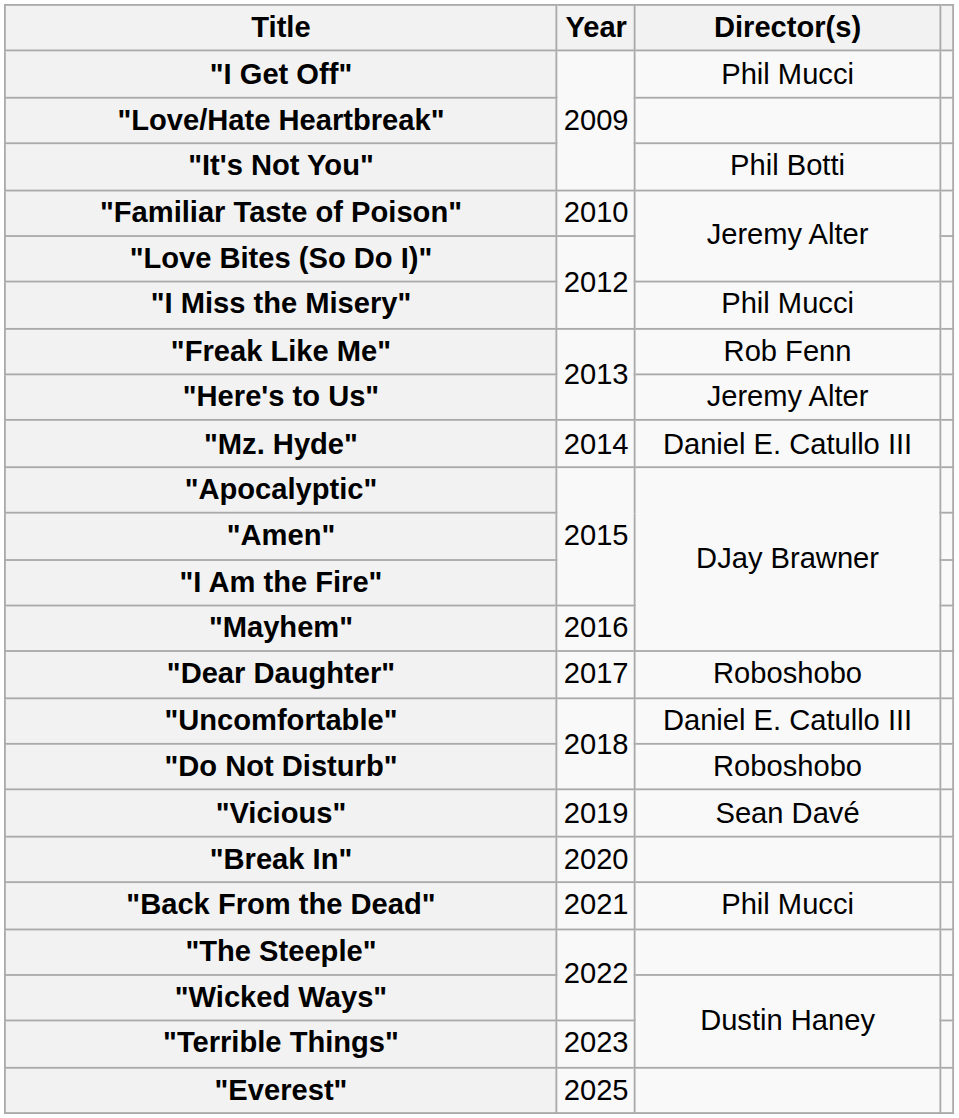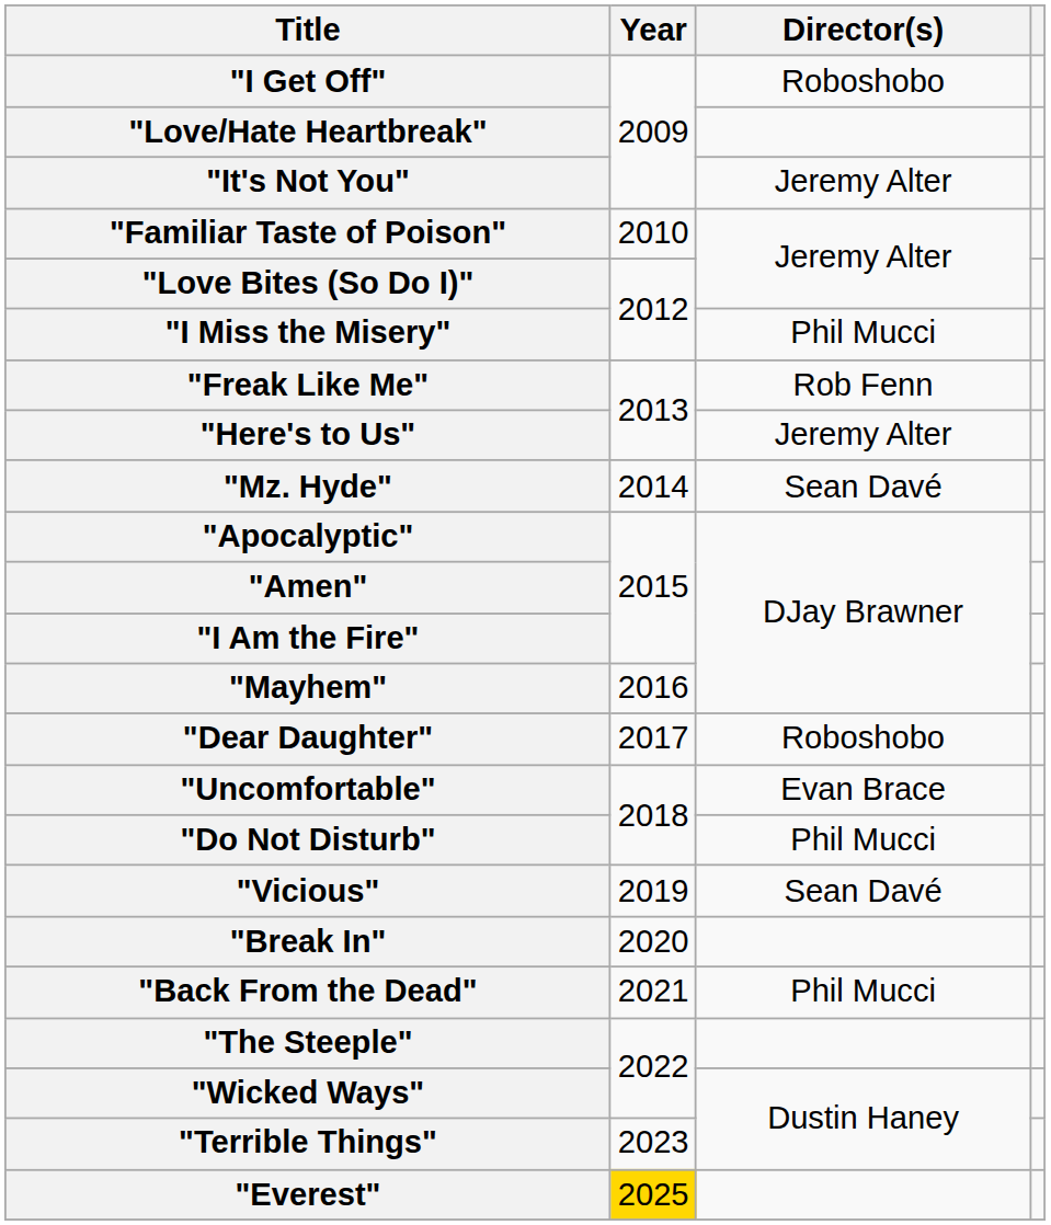 <table class="wikitable plainrowheaders" style="text-align:center;">
 <tr>
 <th scope="col" style="width:18.5em;">Title</th>
 <th scope="col">Year</th>
 <th scope="col" style="width:10em;">Director(s)</th>
 <th scope="col"></th>
 </tr>
 <tr>
 <th scope="row">"I Get Off"</th>
 <td rowspan="3">2009</td>
-<td>Phil Mucci</td>
+<td>Roboshobo</td>
 <td></td>
 </tr>
 <tr>
 <th scope="row">"Love/Hate Heartbreak"</th>
 <td></td>
 <td></td>
 </tr>
 <tr>
 <th scope="row">"It's Not You"</th>
-<td>Phil Botti</td>
+<td>Jeremy Alter</td>
 <td></td>
 </tr>
 <tr>
 <th scope="row">"Familiar Taste of Poison"</th>
 <td>2010</td>
 <td rowspan="2">Jeremy Alter</td>
 <td></td>
 </tr>
 <tr>
 <th scope="row">"Love Bites (So Do I)"</th>
 <td rowspan="2">2012</td>
 <td></td>
 </tr>
 <tr>
 <th scope="row">"I Miss the Misery"</th>
 <td>Phil Mucci</td>
 <td></td>
 </tr>
 <tr>
 <th scope="row">"Freak Like Me"</th>
 <td rowspan="2">2013</td>
 <td>Rob Fenn</td>
 <td></td>
 </tr>
 <tr>
 <th scope="row">"Here's to Us"</th>
 <td>Jeremy Alter</td>
 <td></td>
 </tr>
 <tr>
 <th scope="row">"Mz. Hyde"</th>
 <td>2014</td>
-<td>Daniel E. Catullo III</td>
+<td>Sean Davé</td>
 <td></td>
 </tr>
 <tr>
 <th scope="row">"Apocalyptic"</th>
 <td rowspan="3">2015</td>
 <td rowspan="4">DJay Brawner</td>
 <td></td>
 </tr>
 <tr>
 <th scope="row">"Amen"</th>
 <td></td>
 </tr>
 <tr>
 <th scope="row">"I Am the Fire"</th>
 <td></td>
 </tr>
 <tr>
 <th scope="row">"Mayhem"</th>
 <td>2016</td>
 <td></td>
 </tr>
 <tr>
 <th scope="row">"Dear Daughter"</th>
 <td>2017</td>
 <td>Roboshobo</td>
 <td></td>
 </tr>
 <tr>
 <th scope="row">"Uncomfortable"</th>
 <td rowspan="2">2018</td>
-<td>Daniel E. Catullo III</td>
+<td>Evan Brace</td>
 <td></td>
 </tr>
 <tr>
 <th scope="row">"Do Not Disturb"</th>
-<td>Roboshobo</td>
+<td>Phil Mucci</td>
 <td></td>
 </tr>
 <tr>
 <th scope="row">"Vicious"</th>
 <td>2019</td>
 <td>Sean Davé</td>
 <td></td>
 </tr>
 <tr>
 <th scope="row">"Break In" </th>
 <td>2020</td>
 <td></td>
 <td></td>
 </tr>
 <tr>
 <th scope="row">"Back From the Dead"</th>
 <td>2021</td>
 <td>Phil Mucci</td>
 <td></td>
 </tr>
 <tr>
 <th scope="row">"The Steeple"</th>
 <td rowspan="2">2022</td>
 <td></td>
 <td></td>
 </tr>
 <tr>
 <th scope="row">"Wicked Ways"</th>
 <td rowspan="2">Dustin Haney</td>
 <td></td>
 </tr>
 <tr>
 <th scope="row">"Terrible Things" </th>
 <td>2023</td>
 <td></td>
 </tr>
 <tr>
 <th scope="row">"Everest"</th>
-<td>2025</td>
+<td style="background: gold;">2025</td>
 <td></td>
 <td></td>
 </tr>
 <tr>
 </tr>
 </table>
